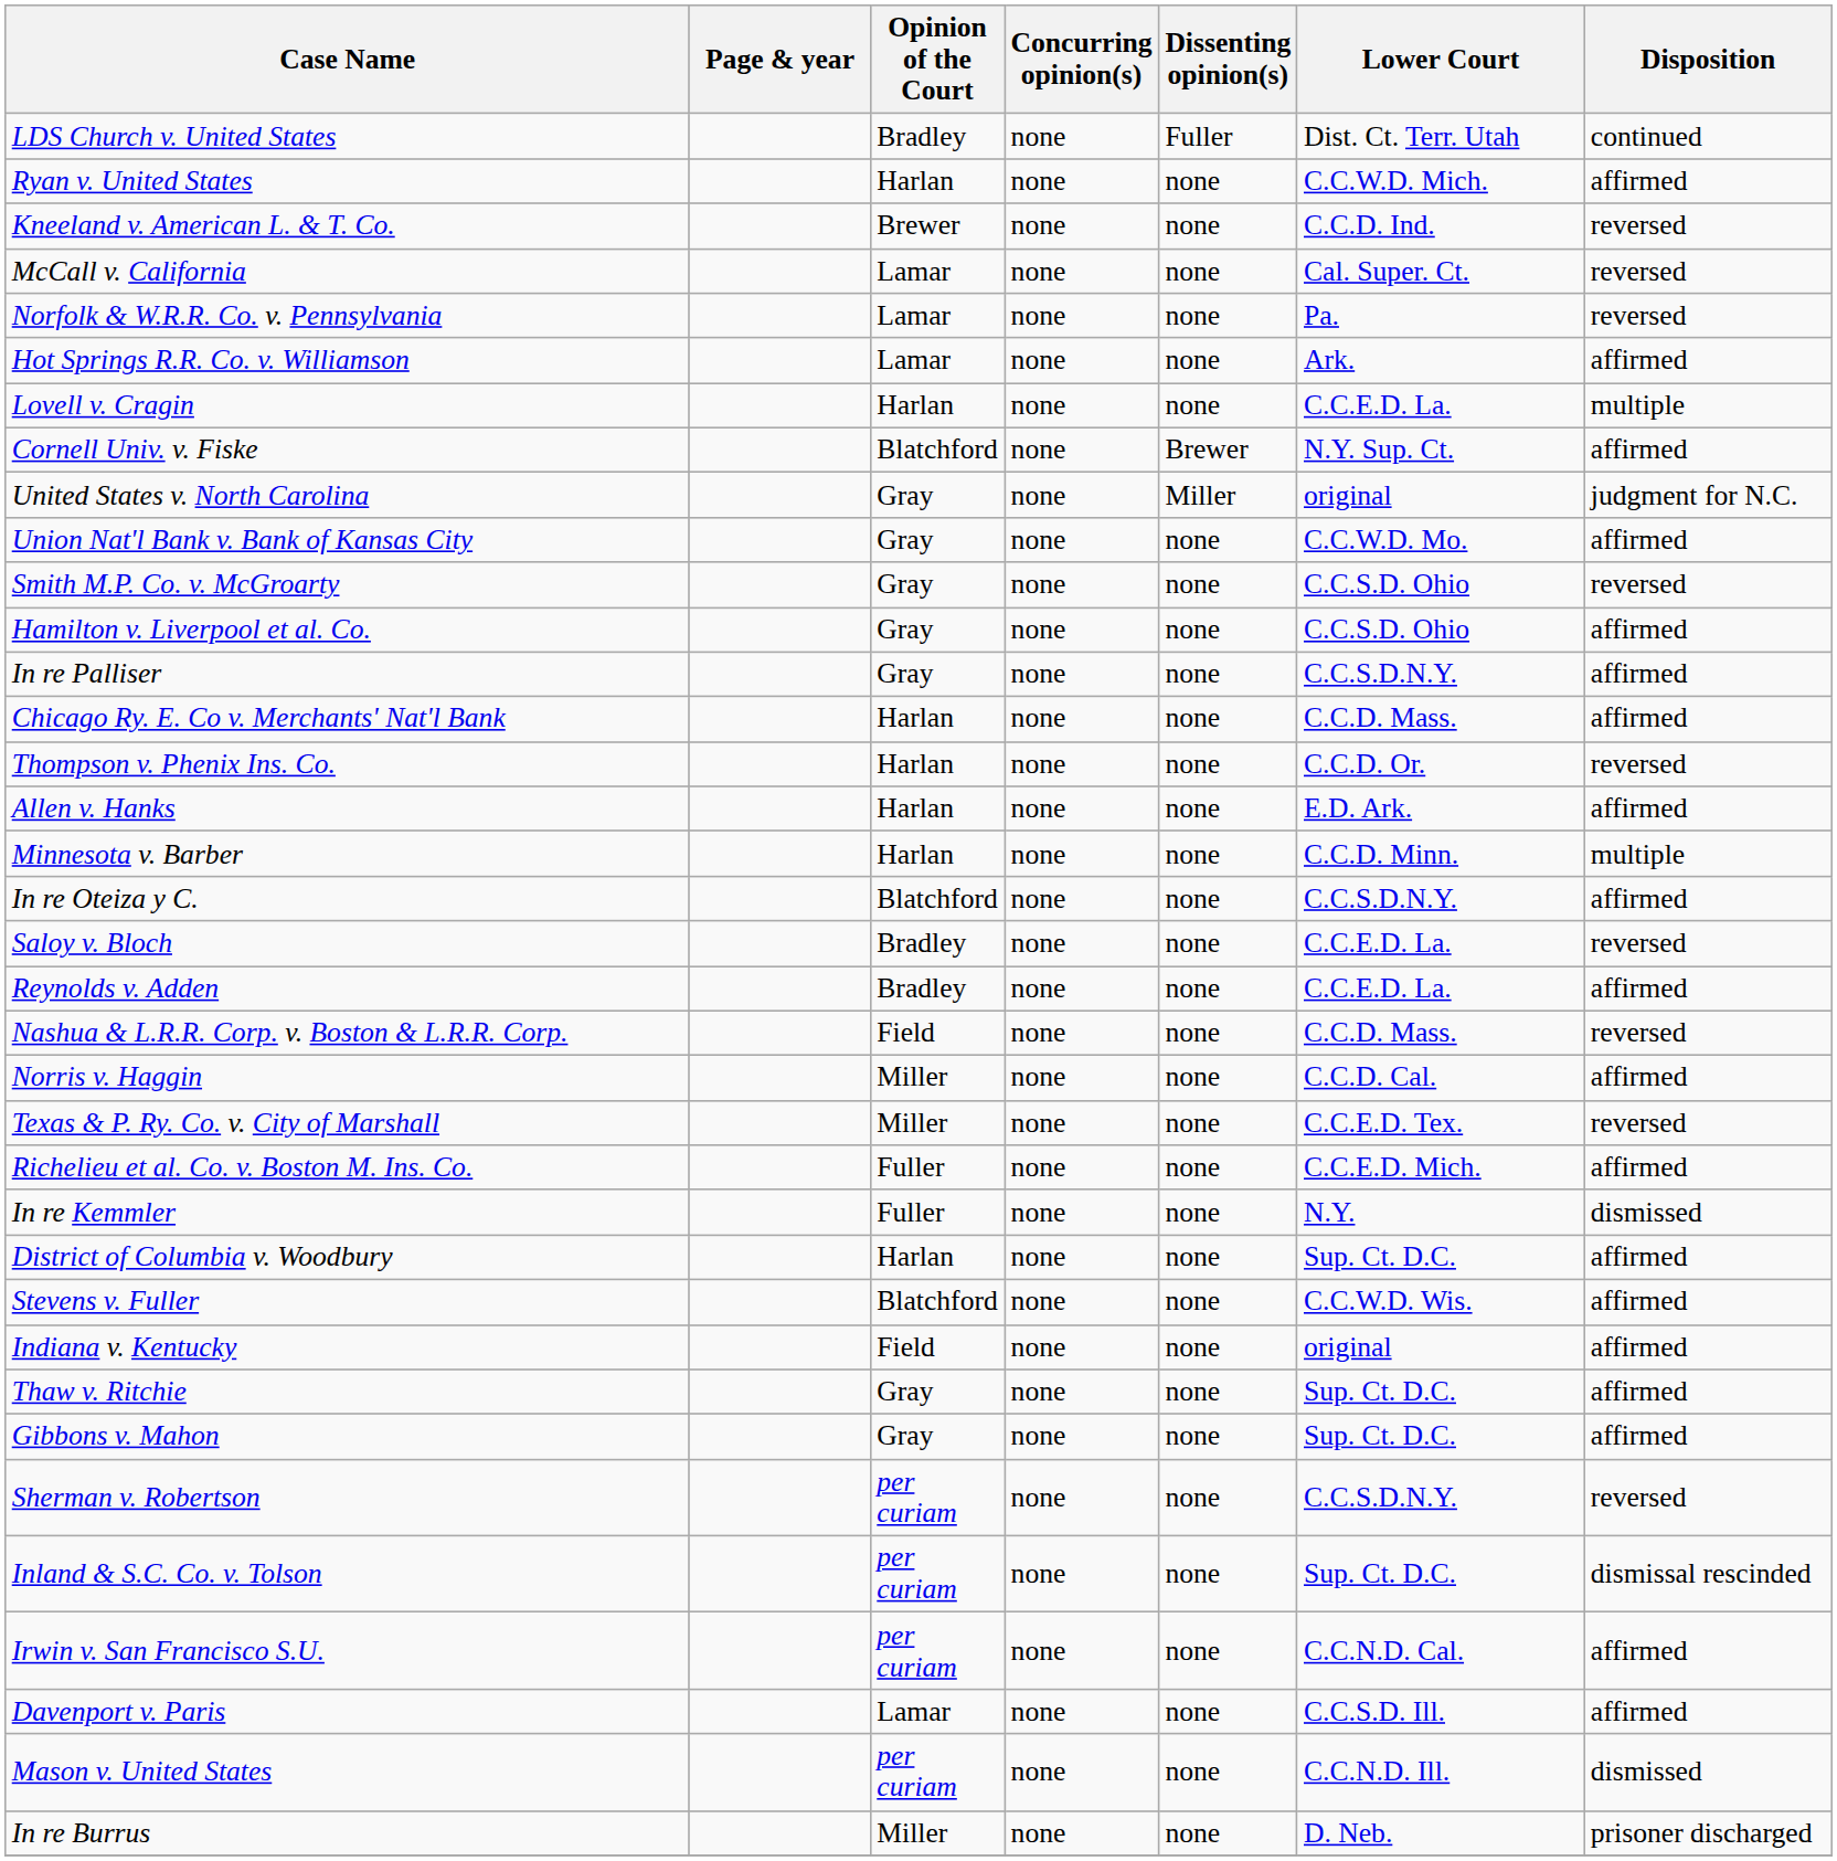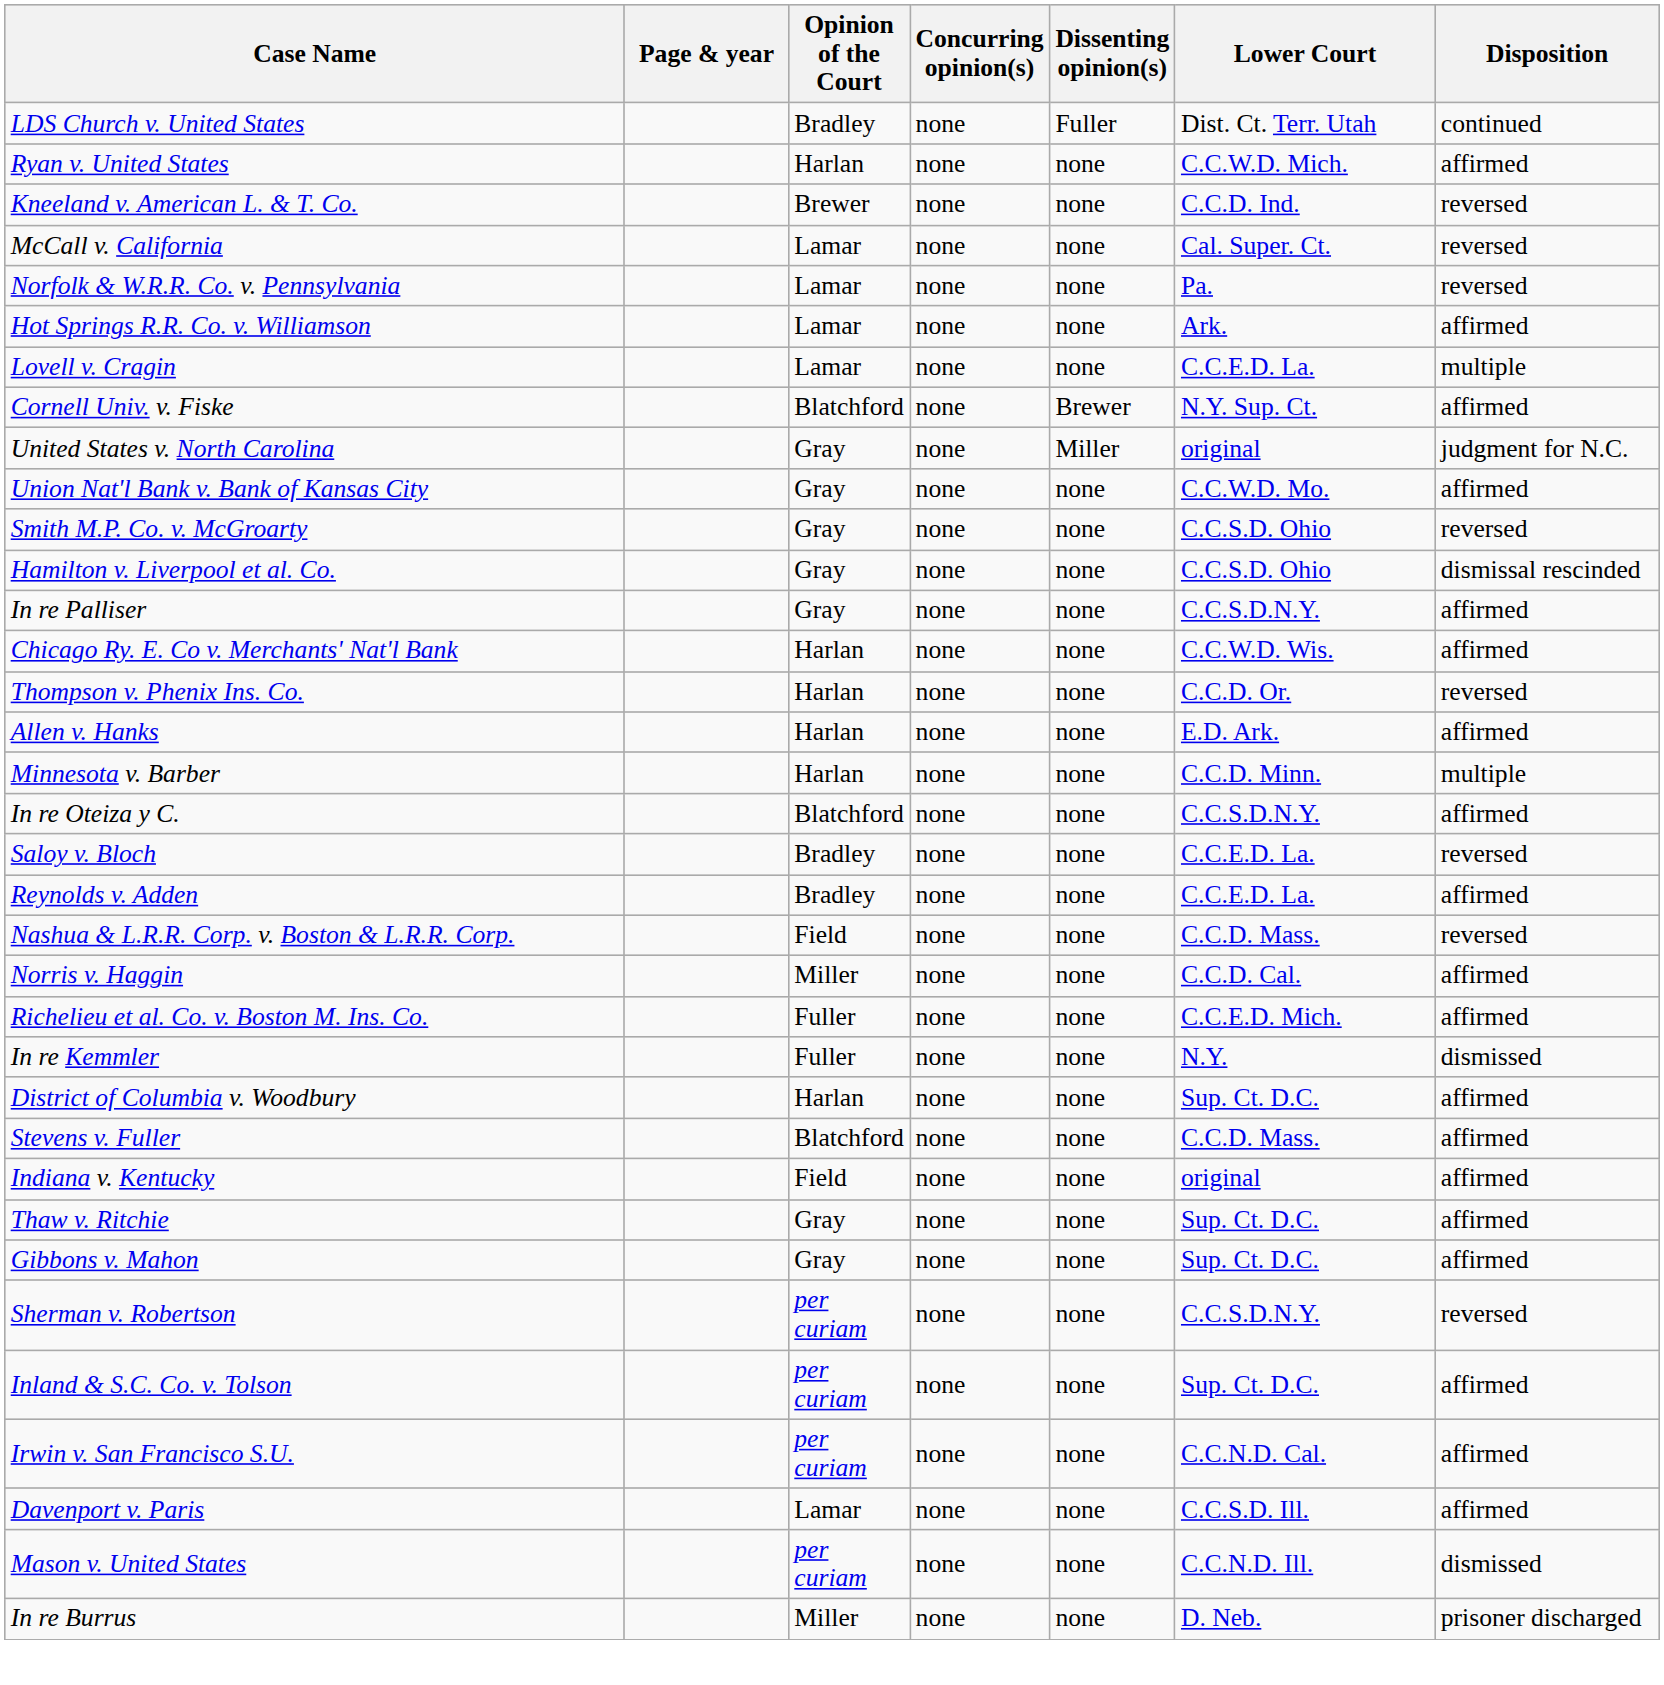 <table class="wikitable sortable">
 <tr>
 <th scope="col" style="width: 380px;">Case Name</th>
 <th scope="col" style="width: 95px;">Page & year</th>
 <th scope="col" style="width: 10px;">Opinion of the Court</th>
 <th scope="col" style="width: 10px;">Concurring opinion(s)</th>
 <th scope="col" style="width: 10px;">Dissenting opinion(s)</th>
 <th scope="col" style="width: 155px;">Lower Court</th>
 <th scope="col" style="width: 133px;">Disposition</th>
 </tr>
 <tr>
 <td><em><a href='#'>LDS Church v. United States</a></em></td>
 <td align="right"></td>
 <td>Bradley</td>
 <td>none</td>
 <td>Fuller</td>
 <td>Dist. Ct. <a href='#'>Terr. Utah</a></td>
 <td>continued</td>
 </tr>
 <tr>
 <td><em><a href='#'>Ryan v. United States</a></em></td>
 <td align="right"></td>
 <td>Harlan</td>
 <td>none</td>
 <td>none</td>
 <td><a href='#'>C.C.W.D. Mich.</a></td>
 <td>affirmed</td>
 </tr>
 <tr>
 <td><em><a href='#'>Kneeland v. American L. & T. Co.</a></em></td>
 <td align="right"></td>
 <td>Brewer</td>
 <td>none</td>
 <td>none</td>
 <td><a href='#'>C.C.D. Ind.</a></td>
 <td>reversed</td>
 </tr>
 <tr>
 <td><em>McCall v. <a href='#'>California</a></em></td>
 <td align="right"></td>
 <td>Lamar</td>
 <td>none</td>
 <td>none</td>
 <td><a href='#'>Cal. Super. Ct.</a></td>
 <td>reversed</td>
 </tr>
 <tr>
 <td><em><a href='#'>Norfolk & W.R.R. Co.</a> v. <a href='#'>Pennsylvania</a></em></td>
 <td align="right"></td>
 <td>Lamar</td>
 <td>none</td>
 <td>none</td>
 <td><a href='#'>Pa.</a></td>
 <td>reversed</td>
 </tr>
 <tr>
 <td><em><a href='#'>Hot Springs R.R. Co. v. Williamson</a></em></td>
 <td align="right"></td>
 <td>Lamar</td>
 <td>none</td>
 <td>none</td>
 <td><a href='#'>Ark.</a></td>
 <td>affirmed</td>
 </tr>
 <tr>
 <td><em><a href='#'>Lovell v. Cragin</a></em></td>
 <td align="right"></td>
-<td>Harlan</td>
+<td>Lamar</td>
 <td>none</td>
 <td>none</td>
 <td><a href='#'>C.C.E.D. La.</a></td>
 <td>multiple</td>
 </tr>
 <tr>
 <td><em><a href='#'>Cornell Univ.</a> v. Fiske</em></td>
 <td align="right"></td>
 <td>Blatchford</td>
 <td>none</td>
 <td>Brewer</td>
 <td><a href='#'>N.Y. Sup. Ct.</a></td>
 <td>affirmed</td>
 </tr>
 <tr>
 <td><em>United States v. <a href='#'>North Carolina</a></em></td>
 <td align="right"></td>
 <td>Gray</td>
 <td>none</td>
 <td>Miller</td>
 <td><a href='#'>original</a></td>
 <td>judgment for N.C.</td>
 </tr>
 <tr>
 <td><em><a href='#'>Union Nat'l Bank v. Bank of Kansas City</a></em></td>
 <td align="right"></td>
 <td>Gray</td>
 <td>none</td>
 <td>none</td>
 <td><a href='#'>C.C.W.D. Mo.</a></td>
 <td>affirmed</td>
 </tr>
 <tr>
 <td><em><a href='#'>Smith M.P. Co. v. McGroarty</a></em></td>
 <td align="right"></td>
 <td>Gray</td>
 <td>none</td>
 <td>none</td>
 <td><a href='#'>C.C.S.D. Ohio</a></td>
 <td>reversed</td>
 </tr>
 <tr>
 <td><em><a href='#'>Hamilton v. Liverpool et al. Co.</a></em></td>
 <td align="right"></td>
 <td>Gray</td>
 <td>none</td>
 <td>none</td>
 <td><a href='#'>C.C.S.D. Ohio</a></td>
-<td>affirmed</td>
+<td>dismissal rescinded</td>
 </tr>
 <tr>
 <td><em>In re Palliser</em></td>
 <td align="right"></td>
 <td>Gray</td>
 <td>none</td>
 <td>none</td>
 <td><a href='#'>C.C.S.D.N.Y.</a></td>
 <td>affirmed</td>
 </tr>
 <tr>
 <td><em><a href='#'>Chicago Ry. E. Co v. Merchants' Nat'l Bank</a></em></td>
 <td align="right"></td>
 <td>Harlan</td>
 <td>none</td>
 <td>none</td>
-<td><a href='#'>C.C.D. Mass.</a></td>
+<td><a href='#'>C.C.W.D. Wis.</a></td>
 <td>affirmed</td>
 </tr>
 <tr>
 <td><em><a href='#'>Thompson v. Phenix Ins. Co.</a></em></td>
 <td align="right"></td>
 <td>Harlan</td>
 <td>none</td>
 <td>none</td>
 <td><a href='#'>C.C.D. Or.</a></td>
 <td>reversed</td>
 </tr>
 <tr>
 <td><em><a href='#'>Allen v. Hanks</a></em></td>
 <td align="right"></td>
 <td>Harlan</td>
 <td>none</td>
 <td>none</td>
 <td><a href='#'>E.D. Ark.</a></td>
 <td>affirmed</td>
 </tr>
 <tr>
 <td><em><a href='#'>Minnesota</a> v. Barber</em></td>
 <td align="right"></td>
 <td>Harlan</td>
 <td>none</td>
 <td>none</td>
 <td><a href='#'>C.C.D. Minn.</a></td>
 <td>multiple</td>
 </tr>
 <tr>
 <td><em>In re Oteiza y C.</em></td>
 <td align="right"></td>
 <td>Blatchford</td>
 <td>none</td>
 <td>none</td>
 <td><a href='#'>C.C.S.D.N.Y.</a></td>
 <td>affirmed</td>
 </tr>
 <tr>
 <td><em><a href='#'>Saloy v. Bloch</a></em></td>
 <td align="right"></td>
 <td>Bradley</td>
 <td>none</td>
 <td>none</td>
 <td><a href='#'>C.C.E.D. La.</a></td>
 <td>reversed</td>
 </tr>
 <tr>
 <td><em><a href='#'>Reynolds v. Adden</a></em></td>
 <td align="right"></td>
 <td>Bradley</td>
 <td>none</td>
 <td>none</td>
 <td><a href='#'>C.C.E.D. La.</a></td>
 <td>affirmed</td>
 </tr>
 <tr>
 <td><em><a href='#'>Nashua & L.R.R. Corp.</a> v. <a href='#'>Boston & L.R.R. Corp.</a></em></td>
 <td align="right"></td>
 <td>Field</td>
 <td>none</td>
 <td>none</td>
 <td><a href='#'>C.C.D. Mass.</a></td>
 <td>reversed</td>
 </tr>
 <tr>
 <td><em><a href='#'>Norris v. Haggin</a></em></td>
 <td align="right"></td>
 <td>Miller</td>
 <td>none</td>
 <td>none</td>
 <td><a href='#'>C.C.D. Cal.</a></td>
 <td>affirmed</td>
 </tr>
 <tr>
-<td><em><a href='#'>Texas & P. Ry. Co.</a> v. <a href='#'>City of Marshall</a></em></td>
-<td align="right"></td>
-<td>Miller</td>
-<td>none</td>
-<td>none</td>
-<td><a href='#'>C.C.E.D. Tex.</a></td>
-<td>reversed</td>
-</tr>
-<tr>
 <td><em><a href='#'>Richelieu et al. Co. v. Boston M. Ins. Co.</a></em></td>
 <td align="right"></td>
 <td>Fuller</td>
 <td>none</td>
 <td>none</td>
 <td><a href='#'>C.C.E.D. Mich.</a></td>
 <td>affirmed</td>
 </tr>
 <tr>
 <td><em>In re <a href='#'>Kemmler</a></em></td>
 <td align="right"></td>
 <td>Fuller</td>
 <td>none</td>
 <td>none</td>
 <td><a href='#'>N.Y.</a></td>
 <td>dismissed</td>
 </tr>
 <tr>
 <td><em><a href='#'>District of Columbia</a> v. Woodbury</em></td>
 <td align="right"></td>
 <td>Harlan</td>
 <td>none</td>
 <td>none</td>
 <td><a href='#'>Sup. Ct. D.C.</a></td>
 <td>affirmed</td>
 </tr>
 <tr>
 <td><em><a href='#'>Stevens v. Fuller</a></em></td>
 <td align="right"></td>
 <td>Blatchford</td>
 <td>none</td>
 <td>none</td>
-<td><a href='#'>C.C.W.D. Wis.</a></td>
+<td><a href='#'>C.C.D. Mass.</a></td>
 <td>affirmed</td>
 </tr>
 <tr>
 <td><em><a href='#'>Indiana</a> v. <a href='#'>Kentucky</a></em></td>
 <td align="right"></td>
 <td>Field</td>
 <td>none</td>
 <td>none</td>
 <td><a href='#'>original</a></td>
 <td>affirmed</td>
 </tr>
 <tr>
 <td><em><a href='#'>Thaw v. Ritchie</a></em></td>
 <td align="right"></td>
 <td>Gray</td>
 <td>none</td>
 <td>none</td>
 <td><a href='#'>Sup. Ct. D.C.</a></td>
 <td>affirmed</td>
 </tr>
 <tr>
 <td><em><a href='#'>Gibbons v. Mahon</a></em></td>
 <td align="right"></td>
 <td>Gray</td>
 <td>none</td>
 <td>none</td>
 <td><a href='#'>Sup. Ct. D.C.</a></td>
 <td>affirmed</td>
 </tr>
 <tr>
 <td><em><a href='#'>Sherman v. Robertson</a></em></td>
 <td align="right"></td>
 <td><em><a href='#'>per curiam</a></em></td>
 <td>none</td>
 <td>none</td>
 <td><a href='#'>C.C.S.D.N.Y.</a></td>
 <td>reversed</td>
 </tr>
 <tr>
 <td><em><a href='#'>Inland & S.C. Co. v. Tolson</a></em></td>
 <td align="right"></td>
 <td><em><a href='#'>per curiam</a></em></td>
 <td>none</td>
 <td>none</td>
 <td><a href='#'>Sup. Ct. D.C.</a></td>
-<td>dismissal rescinded</td>
+<td>affirmed</td>
 </tr>
 <tr>
 <td><em><a href='#'>Irwin v. San Francisco S.U.</a></em></td>
 <td align="right"></td>
 <td><em><a href='#'>per curiam</a></em></td>
 <td>none</td>
 <td>none</td>
 <td><a href='#'>C.C.N.D. Cal.</a></td>
 <td>affirmed</td>
 </tr>
 <tr>
 <td><em><a href='#'>Davenport v. Paris</a></em></td>
 <td align="right"></td>
 <td>Lamar</td>
 <td>none</td>
 <td>none</td>
 <td><a href='#'>C.C.S.D. Ill.</a></td>
 <td>affirmed</td>
 </tr>
 <tr>
 <td><em><a href='#'>Mason v. United States</a></em></td>
 <td align="right"></td>
 <td><em><a href='#'>per curiam</a></em></td>
 <td>none</td>
 <td>none</td>
 <td><a href='#'>C.C.N.D. Ill.</a></td>
 <td>dismissed</td>
 </tr>
 <tr>
 <td><em>In re Burrus</em></td>
 <td align="right"></td>
 <td>Miller</td>
 <td>none</td>
 <td>none</td>
 <td><a href='#'>D. Neb.</a></td>
 <td>prisoner discharged</td>
 </tr>
 <tr>
 </tr>
 </table>
